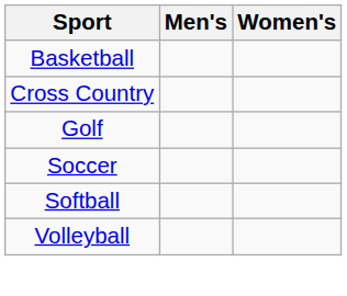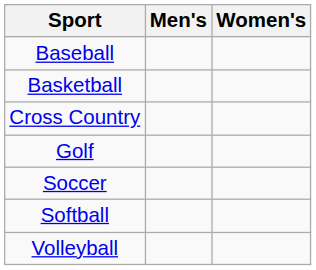 <table class="wikitable" style="text-align:center">
 <tr>
 <th>Sport</th>
 <th>Men's</th>
 <th>Women's</th>
+</tr>
+<tr>
+<td><a href='#'>Baseball</a></td>
+<td></td>
+<td></td>
 </tr>
 <tr>
 <td><a href='#'>Basketball</a></td>
 <td></td>
 <td></td>
 </tr>
 <tr>
 <td><a href='#'>Cross Country</a></td>
 <td></td>
 <td></td>
 </tr>
 <tr>
 <td><a href='#'>Golf</a></td>
 <td></td>
 <td></td>
 </tr>
 <tr>
 <td><a href='#'>Soccer</a></td>
 <td></td>
 <td></td>
 </tr>
 <tr>
 <td><a href='#'>Softball</a></td>
 <td></td>
 <td></td>
 </tr>
 <tr>
 <td><a href='#'>Volleyball</a></td>
 <td></td>
 <td></td>
 </tr>
 </table>
